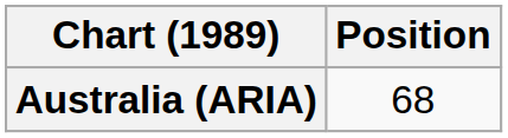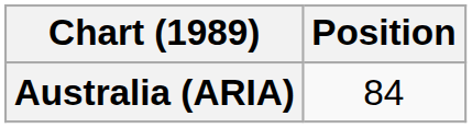 <table class="wikitable plainrowheaders" style="text-align:center">
 <tr>
 <th>Chart (1989)</th>
 <th>Position</th>
 </tr>
 <tr>
 <th scope="row">Australia (ARIA)</th>
-<td>68</td>
+<td>84</td>
 </tr>
 </table>
